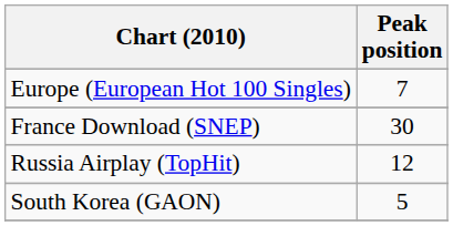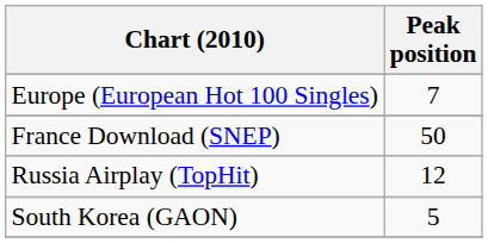 <table class="wikitable sortable">
 <tr>
 <th>Chart (2010)</th>
 <th>Peak<br>position</th>
 </tr>
 <tr>
 </tr>
 <tr>
 </tr>
 <tr>
 </tr>
 <tr>
 </tr>
 <tr>
 </tr>
 <tr>
 </tr>
 <tr>
 </tr>
 <tr>
 <td>Europe (<a href='#'>European Hot 100 Singles</a>)</td>
 <td style="text-align:center;">7</td>
 </tr>
 <tr>
 </tr>
 <tr>
 <td>France Download (<a href='#'>SNEP</a>)</td>
-<td style="text-align:center;">30</td>
+<td style="text-align:center;">50</td>
 </tr>
 <tr>
 </tr>
 <tr>
 </tr>
 <tr>
 </tr>
 <tr>
 </tr>
 <tr>
 </tr>
 <tr>
 </tr>
 <tr>
 </tr>
 <tr>
 </tr>
 <tr>
 </tr>
 <tr>
 </tr>
 <tr>
 <td>Russia Airplay (<a href='#'>TopHit</a>)</td>
 <td style="text-align:center;">12</td>
 </tr>
 <tr>
 </tr>
 <tr>
 </tr>
 <tr>
 <td>South Korea (GAON)</td>
 <td style="text-align:center;">5</td>
 </tr>
 <tr>
 </tr>
 <tr>
 </tr>
 <tr>
 </tr>
 <tr>
 </tr>
 <tr>
 </tr>
 <tr>
 </tr>
 <tr>
 </tr>
 <tr>
 </tr>
 <tr>
 </tr>
 </table>
